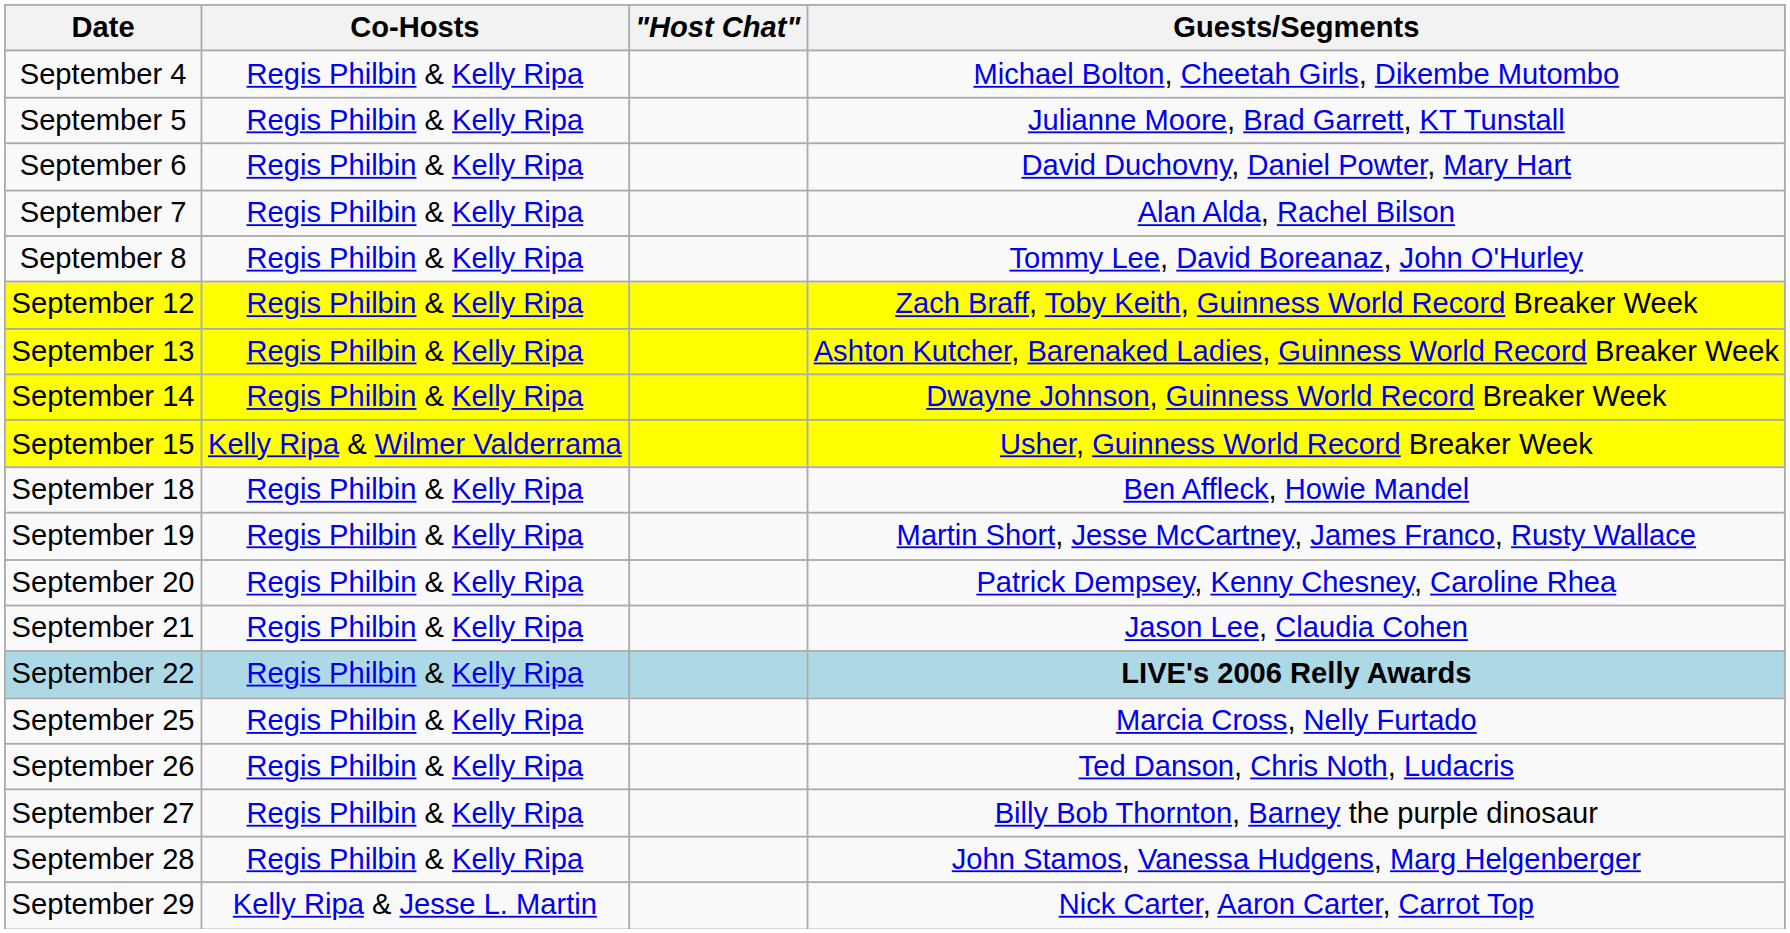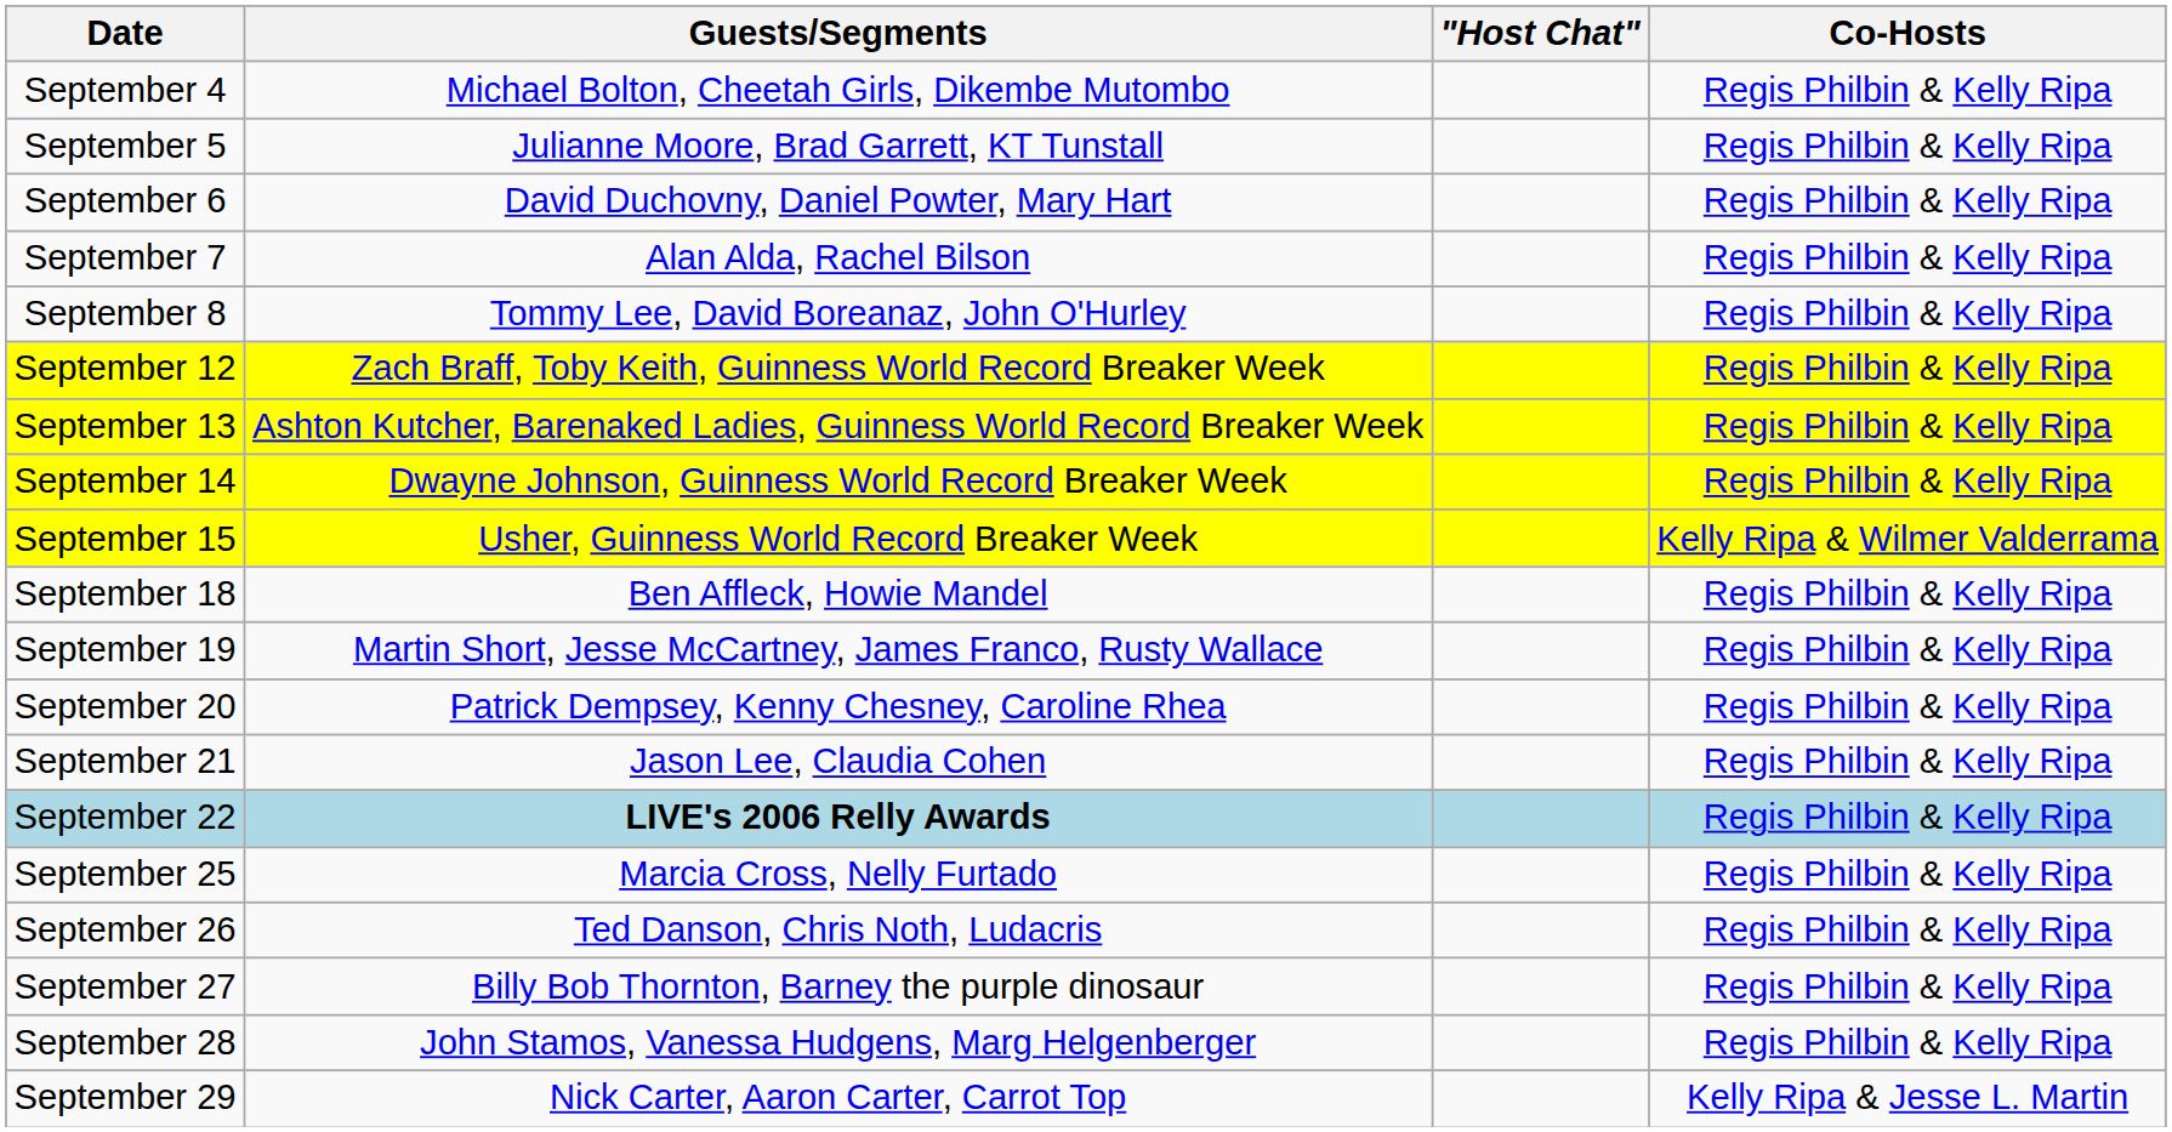 <table class="wikitable sortable" border="1" style="text-align:center">
 <tr>
 <th>Date</th>
+<th>Guests/Segments</th>
+<th><em>"Host Chat"</em></th>
 <th>Co-Hosts</th>
-<th><em>"Host Chat"</em></th>
-<th>Guests/Segments</th>
 </tr>
 <tr>
 <td>September 4</td>
+<td><a href='#'>Michael Bolton</a>, <a href='#'>Cheetah Girls</a>, <a href='#'>Dikembe Mutombo</a></td>
+<td></td>
 <td><a href='#'>Regis Philbin</a> & <a href='#'>Kelly Ripa</a></td>
-<td></td>
-<td><a href='#'>Michael Bolton</a>, <a href='#'>Cheetah Girls</a>, <a href='#'>Dikembe Mutombo</a></td>
 </tr>
 <tr>
 <td>September 5</td>
+<td><a href='#'>Julianne Moore</a>, <a href='#'>Brad Garrett</a>, <a href='#'>KT Tunstall</a></td>
+<td></td>
 <td><a href='#'>Regis Philbin</a> & <a href='#'>Kelly Ripa</a></td>
-<td></td>
-<td><a href='#'>Julianne Moore</a>, <a href='#'>Brad Garrett</a>, <a href='#'>KT Tunstall</a></td>
 </tr>
 <tr>
 <td>September 6</td>
+<td><a href='#'>David Duchovny</a>, <a href='#'>Daniel Powter</a>, <a href='#'>Mary Hart</a></td>
+<td></td>
 <td><a href='#'>Regis Philbin</a> & <a href='#'>Kelly Ripa</a></td>
-<td></td>
-<td><a href='#'>David Duchovny</a>, <a href='#'>Daniel Powter</a>, <a href='#'>Mary Hart</a></td>
 </tr>
 <tr>
 <td>September 7</td>
+<td><a href='#'>Alan Alda</a>, <a href='#'>Rachel Bilson</a></td>
+<td></td>
 <td><a href='#'>Regis Philbin</a> & <a href='#'>Kelly Ripa</a></td>
-<td></td>
-<td><a href='#'>Alan Alda</a>, <a href='#'>Rachel Bilson</a></td>
 </tr>
 <tr>
 <td>September 8</td>
+<td><a href='#'>Tommy Lee</a>, <a href='#'>David Boreanaz</a>, <a href='#'>John O'Hurley</a></td>
+<td></td>
 <td><a href='#'>Regis Philbin</a> & <a href='#'>Kelly Ripa</a></td>
-<td></td>
-<td><a href='#'>Tommy Lee</a>, <a href='#'>David Boreanaz</a>, <a href='#'>John O'Hurley</a></td>
 </tr>
 <tr bgcolor=yellow>
 <td>September 12</td>
+<td><a href='#'>Zach Braff</a>, <a href='#'>Toby Keith</a>, <a href='#'>Guinness World Record</a> Breaker Week</td>
+<td></td>
 <td><a href='#'>Regis Philbin</a> & <a href='#'>Kelly Ripa</a></td>
-<td></td>
-<td><a href='#'>Zach Braff</a>, <a href='#'>Toby Keith</a>, <a href='#'>Guinness World Record</a> Breaker Week</td>
 </tr>
 <tr bgcolor=yellow>
 <td>September 13</td>
+<td><a href='#'>Ashton Kutcher</a>, <a href='#'>Barenaked Ladies</a>, <a href='#'>Guinness World Record</a> Breaker Week</td>
+<td></td>
 <td><a href='#'>Regis Philbin</a> & <a href='#'>Kelly Ripa</a></td>
-<td></td>
-<td><a href='#'>Ashton Kutcher</a>, <a href='#'>Barenaked Ladies</a>, <a href='#'>Guinness World Record</a> Breaker Week</td>
 </tr>
 <tr bgcolor=yellow>
 <td>September 14</td>
+<td><a href='#'>Dwayne Johnson</a>, <a href='#'>Guinness World Record</a> Breaker Week</td>
+<td></td>
 <td><a href='#'>Regis Philbin</a> & <a href='#'>Kelly Ripa</a></td>
-<td></td>
-<td><a href='#'>Dwayne Johnson</a>, <a href='#'>Guinness World Record</a> Breaker Week</td>
 </tr>
 <tr bgcolor=yellow>
 <td>September 15</td>
+<td><a href='#'>Usher</a>, <a href='#'>Guinness World Record</a> Breaker Week</td>
+<td></td>
 <td><a href='#'>Kelly Ripa</a> & <a href='#'>Wilmer Valderrama</a></td>
-<td></td>
-<td><a href='#'>Usher</a>, <a href='#'>Guinness World Record</a> Breaker Week</td>
 </tr>
 <tr>
 <td>September 18</td>
+<td><a href='#'>Ben Affleck</a>, <a href='#'>Howie Mandel</a></td>
+<td></td>
 <td><a href='#'>Regis Philbin</a> & <a href='#'>Kelly Ripa</a></td>
-<td></td>
-<td><a href='#'>Ben Affleck</a>, <a href='#'>Howie Mandel</a></td>
 </tr>
 <tr>
 <td>September 19</td>
+<td><a href='#'>Martin Short</a>, <a href='#'>Jesse McCartney</a>, <a href='#'>James Franco</a>, <a href='#'>Rusty Wallace</a></td>
+<td></td>
 <td><a href='#'>Regis Philbin</a> & <a href='#'>Kelly Ripa</a></td>
-<td></td>
-<td><a href='#'>Martin Short</a>, <a href='#'>Jesse McCartney</a>, <a href='#'>James Franco</a>, <a href='#'>Rusty Wallace</a></td>
 </tr>
 <tr>
 <td>September 20</td>
+<td><a href='#'>Patrick Dempsey</a>, <a href='#'>Kenny Chesney</a>, <a href='#'>Caroline Rhea</a></td>
+<td></td>
 <td><a href='#'>Regis Philbin</a> & <a href='#'>Kelly Ripa</a></td>
-<td></td>
-<td><a href='#'>Patrick Dempsey</a>, <a href='#'>Kenny Chesney</a>, <a href='#'>Caroline Rhea</a></td>
 </tr>
 <tr>
 <td>September 21</td>
+<td><a href='#'>Jason Lee</a>, <a href='#'>Claudia Cohen</a></td>
+<td></td>
 <td><a href='#'>Regis Philbin</a> & <a href='#'>Kelly Ripa</a></td>
-<td></td>
-<td><a href='#'>Jason Lee</a>, <a href='#'>Claudia Cohen</a></td>
 </tr>
 <tr bgcolor=lightblue>
 <td>September 22</td>
+<td><strong>LIVE's 2006 Relly Awards</strong></td>
+<td></td>
 <td><a href='#'>Regis Philbin</a> & <a href='#'>Kelly Ripa</a></td>
-<td></td>
-<td><strong>LIVE's 2006 Relly Awards</strong></td>
 </tr>
 <tr>
 <td>September 25</td>
+<td><a href='#'>Marcia Cross</a>, <a href='#'>Nelly Furtado</a></td>
+<td></td>
 <td><a href='#'>Regis Philbin</a> & <a href='#'>Kelly Ripa</a></td>
-<td></td>
-<td><a href='#'>Marcia Cross</a>, <a href='#'>Nelly Furtado</a></td>
 </tr>
 <tr>
 <td>September 26</td>
+<td><a href='#'>Ted Danson</a>, <a href='#'>Chris Noth</a>, <a href='#'>Ludacris</a></td>
+<td></td>
 <td><a href='#'>Regis Philbin</a> & <a href='#'>Kelly Ripa</a></td>
-<td></td>
-<td><a href='#'>Ted Danson</a>, <a href='#'>Chris Noth</a>, <a href='#'>Ludacris</a></td>
 </tr>
 <tr>
 <td>September 27</td>
+<td><a href='#'>Billy Bob Thornton</a>, <a href='#'>Barney</a> the purple dinosaur</td>
+<td></td>
 <td><a href='#'>Regis Philbin</a> & <a href='#'>Kelly Ripa</a></td>
-<td></td>
-<td><a href='#'>Billy Bob Thornton</a>, <a href='#'>Barney</a> the purple dinosaur</td>
 </tr>
 <tr>
 <td>September 28</td>
+<td><a href='#'>John Stamos</a>, <a href='#'>Vanessa Hudgens</a>, <a href='#'>Marg Helgenberger</a></td>
+<td></td>
 <td><a href='#'>Regis Philbin</a> & <a href='#'>Kelly Ripa</a></td>
-<td></td>
-<td><a href='#'>John Stamos</a>, <a href='#'>Vanessa Hudgens</a>, <a href='#'>Marg Helgenberger</a></td>
 </tr>
 <tr>
 <td>September 29</td>
+<td><a href='#'>Nick Carter</a>, <a href='#'>Aaron Carter</a>, <a href='#'>Carrot Top</a></td>
+<td></td>
 <td><a href='#'>Kelly Ripa</a> & <a href='#'>Jesse L. Martin</a></td>
-<td></td>
-<td><a href='#'>Nick Carter</a>, <a href='#'>Aaron Carter</a>, <a href='#'>Carrot Top</a></td>
 </tr>
 </table>
